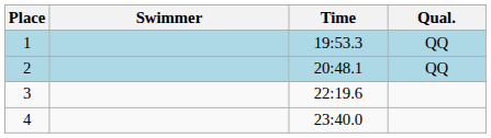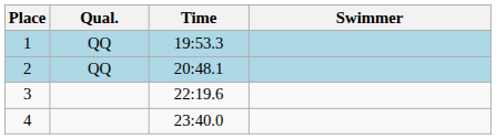 <table class=wikitable style="text-align:center">
 <tr>
 <th>Place</th>
+<th width=90>Qual.</th>
+<th width=90>Time</th>
 <th width=230>Swimmer</th>
-<th width=90>Time</th>
-<th width=90>Qual.</th>
 </tr>
 <tr bgcolor=lightblue>
 <td>1</td>
+<td>QQ</td>
+<td>19:53.3</td>
 <td align=left></td>
-<td>19:53.3</td>
-<td>QQ</td>
 </tr>
 <tr bgcolor=lightblue>
 <td>2</td>
+<td>QQ</td>
+<td>20:48.1</td>
 <td align=left></td>
-<td>20:48.1</td>
-<td>QQ</td>
 </tr>
 <tr>
 <td>3</td>
+<td></td>
+<td>22:19.6</td>
 <td align=left></td>
-<td>22:19.6</td>
-<td></td>
 </tr>
 <tr>
 <td>4</td>
+<td></td>
+<td>23:40.0</td>
 <td align=left></td>
-<td>23:40.0</td>
-<td></td>
 </tr>
 </table>
